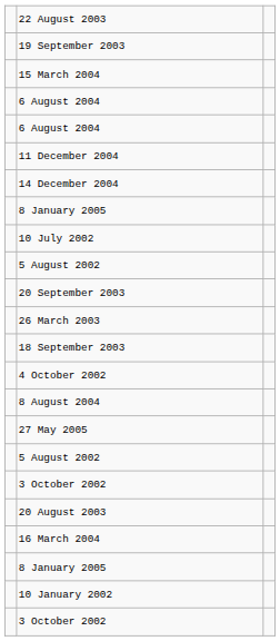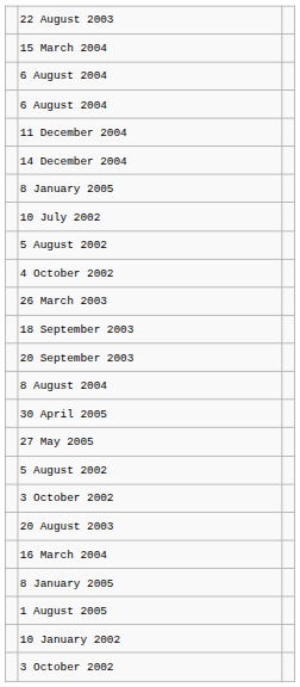 <table class="wikitable" style="font-size: 89%; float: left; width: 26em; margin-right: 1em; height: 700px">
 <tr>
 <td></td>
 <td>22 August 2003</td>
-<td></td>
-</tr>
-<tr>
-<td></td>
-<td>19 September 2003</td>
 <td></td>
 </tr>
 <tr>
 <td></td>
 <td>15 March 2004</td>
 <td></td>
 </tr>
 <tr>
 <td></td>
 <td>6 August 2004</td>
 <td></td>
 </tr>
 <tr>
 <td></td>
 <td>6 August 2004</td>
 <td></td>
 </tr>
 <tr>
 <td></td>
 <td>11 December 2004</td>
 <td></td>
 </tr>
 <tr>
 <td></td>
 <td>14 December 2004</td>
 <td></td>
 </tr>
 <tr>
 <td></td>
 <td>8 January 2005</td>
 <td></td>
 </tr>
 <tr>
 <td></td>
 <td>10 July 2002</td>
 <td></td>
 </tr>
 <tr>
 <td></td>
 <td>5 August 2002</td>
 <td></td>
 </tr>
 <tr>
 <td></td>
-<td>20 September 2003</td>
+<td>4 October 2002</td>
 <td></td>
 </tr>
 <tr>
 <td></td>
 <td>26 March 2003</td>
 <td></td>
 </tr>
 <tr>
 <td></td>
 <td>18 September 2003</td>
 <td></td>
 </tr>
 <tr>
 <td></td>
-<td>4 October 2002</td>
+<td>20 September 2003</td>
 <td></td>
 </tr>
 <tr>
 <td></td>
 <td>8 August 2004</td>
+<td></td>
+</tr>
+<tr>
+<td></td>
+<td>30 April 2005</td>
 <td></td>
 </tr>
 <tr>
 <td></td>
 <td>27 May 2005</td>
 <td></td>
 </tr>
 <tr>
 <td></td>
 <td>5 August 2002</td>
 <td></td>
 </tr>
 <tr>
 <td></td>
 <td>3 October 2002</td>
 <td></td>
 </tr>
 <tr>
 <td></td>
 <td>20 August 2003</td>
 <td></td>
 </tr>
 <tr>
 <td></td>
 <td>16 March 2004</td>
 <td></td>
 </tr>
 <tr>
 <td></td>
 <td>8 January 2005</td>
 <td></td>
 </tr>
 <tr>
 <td></td>
+<td>1 August 2005</td>
+<td></td>
+</tr>
+<tr>
+<td></td>
 <td>10 January 2002</td>
 <td></td>
 </tr>
 <tr>
 <td></td>
 <td>3 October 2002</td>
 <td></td>
 </tr>
 </table>
